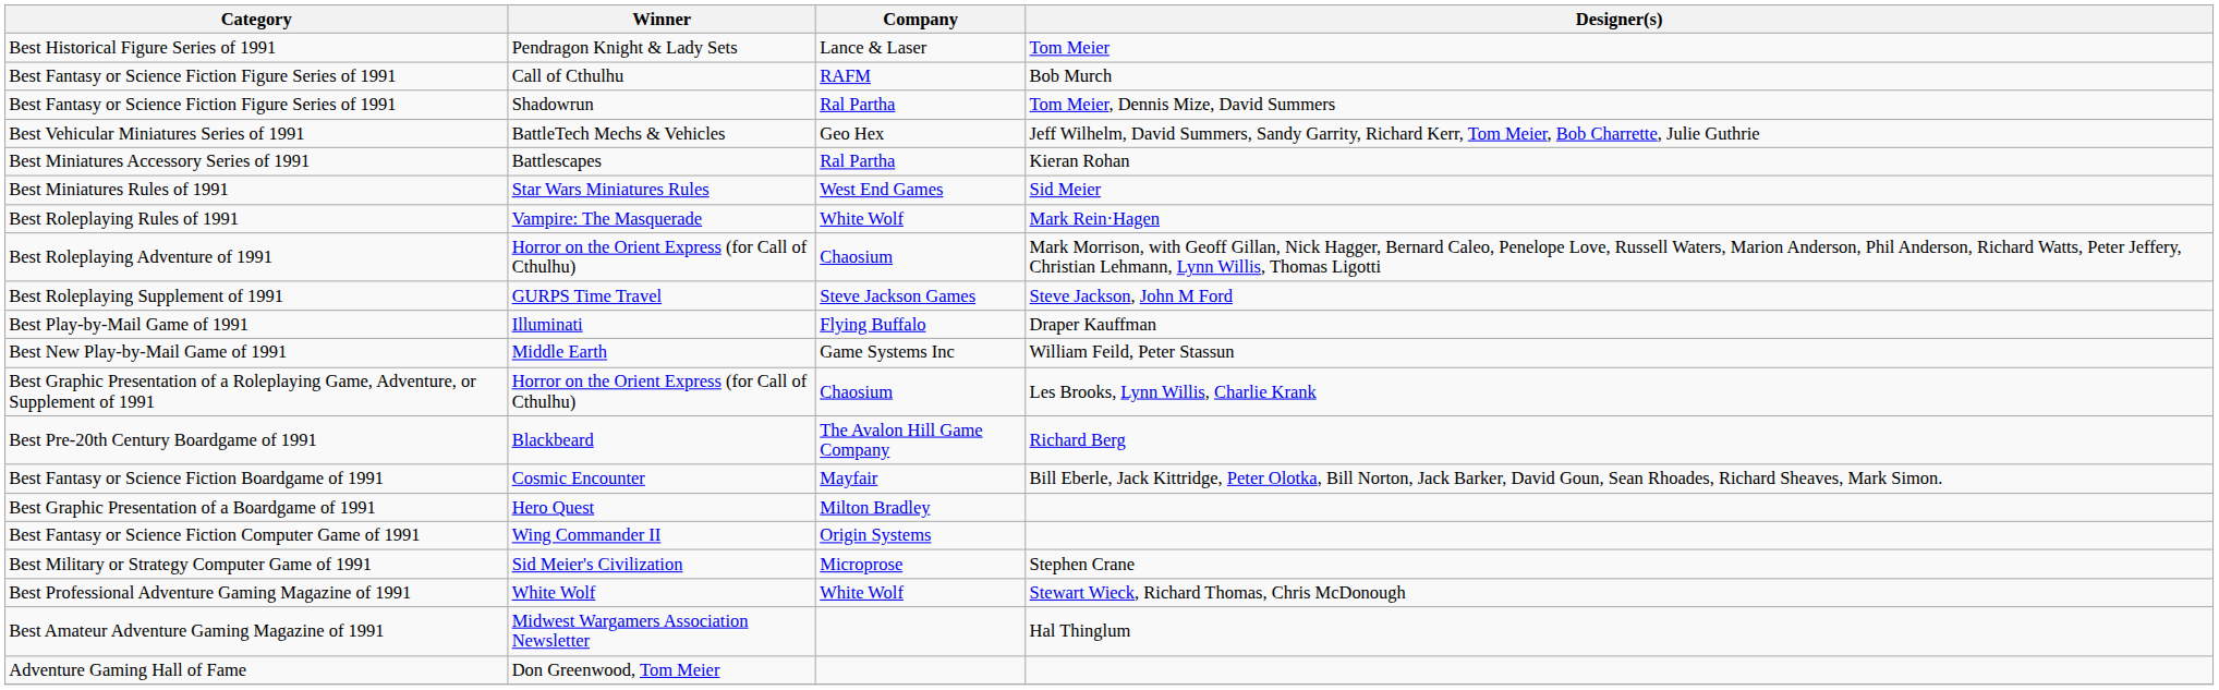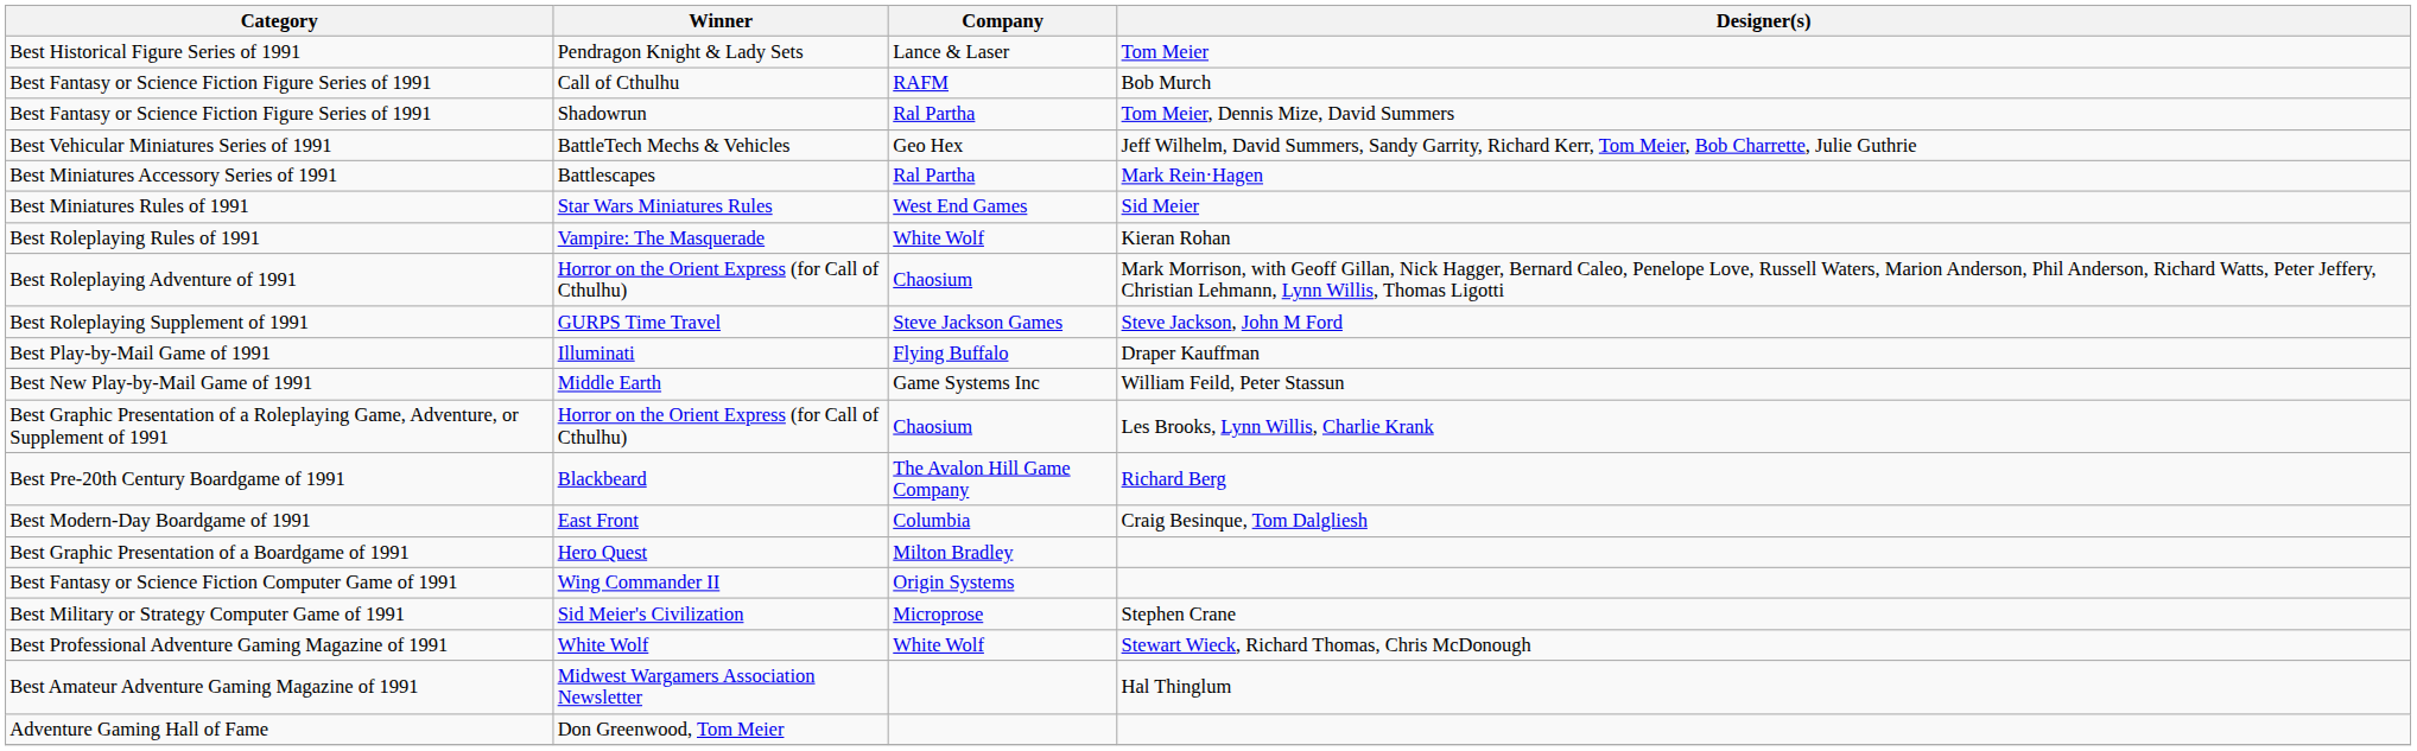 <table class="wikitable">
 <tr>
 <th>Category</th>
 <th>Winner</th>
 <th>Company</th>
 <th>Designer(s)</th>
 </tr>
 <tr>
 <td>Best Historical Figure Series of 1991</td>
 <td>Pendragon Knight & Lady Sets</td>
 <td>Lance & Laser</td>
 <td><a href='#'>Tom Meier</a></td>
 </tr>
 <tr>
 <td>Best Fantasy or Science Fiction Figure Series of 1991</td>
 <td>Call of Cthulhu</td>
 <td><a href='#'>RAFM</a></td>
 <td>Bob Murch</td>
 </tr>
 <tr>
 <td>Best Fantasy or Science Fiction Figure Series of 1991</td>
 <td>Shadowrun</td>
 <td><a href='#'>Ral Partha</a></td>
 <td><a href='#'>Tom Meier</a>, Dennis Mize, David Summers</td>
 </tr>
 <tr>
 <td>Best Vehicular Miniatures Series of 1991</td>
 <td>BattleTech Mechs & Vehicles</td>
 <td>Geo Hex</td>
 <td>Jeff Wilhelm, David Summers, Sandy Garrity, Richard Kerr, <a href='#'>Tom Meier</a>, <a href='#'>Bob Charrette</a>, Julie Guthrie</td>
 </tr>
 <tr>
 <td>Best Miniatures Accessory Series of 1991</td>
 <td>Battlescapes</td>
 <td><a href='#'>Ral Partha</a></td>
-<td>Kieran Rohan</td>
+<td><a href='#'>Mark Rein·Hagen</a></td>
 </tr>
 <tr>
 <td>Best Miniatures Rules of 1991</td>
 <td><a href='#'>Star Wars Miniatures Rules</a></td>
 <td><a href='#'>West End Games</a></td>
 <td><a href='#'>Sid Meier</a></td>
 </tr>
 <tr>
 <td>Best Roleplaying Rules of 1991</td>
 <td><a href='#'>Vampire: The Masquerade</a></td>
 <td><a href='#'>White Wolf</a></td>
-<td><a href='#'>Mark Rein·Hagen</a></td>
+<td>Kieran Rohan</td>
 </tr>
 <tr>
 <td>Best Roleplaying Adventure of 1991</td>
 <td><a href='#'>Horror on the Orient Express</a> (for Call of Cthulhu)</td>
 <td><a href='#'>Chaosium</a></td>
 <td>Mark Morrison, with Geoff Gillan, Nick Hagger, Bernard Caleo, Penelope Love, Russell Waters, Marion Anderson, Phil Anderson, Richard Watts, Peter Jeffery, Christian Lehmann, <a href='#'>Lynn Willis</a>, Thomas Ligotti</td>
 </tr>
 <tr>
 <td>Best Roleplaying Supplement of 1991</td>
 <td><a href='#'>GURPS Time Travel</a></td>
 <td><a href='#'>Steve Jackson Games</a></td>
 <td><a href='#'>Steve Jackson</a>, <a href='#'>John M Ford</a></td>
 </tr>
 <tr>
 <td>Best Play-by-Mail Game of 1991</td>
 <td><a href='#'>Illuminati</a></td>
 <td><a href='#'>Flying Buffalo</a></td>
 <td>Draper Kauffman</td>
 </tr>
 <tr>
 <td>Best New Play-by-Mail Game of 1991</td>
 <td><a href='#'>Middle Earth</a></td>
 <td>Game Systems Inc</td>
 <td>William Feild, Peter Stassun</td>
 </tr>
 <tr>
 <td>Best Graphic Presentation of a Roleplaying Game, Adventure, or Supplement of 1991</td>
 <td><a href='#'>Horror on the Orient Express</a> (for Call of Cthulhu)</td>
 <td><a href='#'>Chaosium</a></td>
 <td>Les Brooks, <a href='#'>Lynn Willis</a>, <a href='#'>Charlie Krank</a></td>
 </tr>
 <tr>
 <td>Best Pre-20th Century Boardgame of 1991</td>
 <td><a href='#'>Blackbeard</a></td>
 <td><a href='#'>The Avalon Hill Game Company</a></td>
 <td><a href='#'>Richard Berg</a></td>
 </tr>
 <tr>
-<td>Best Fantasy or Science Fiction Boardgame of 1991</td>
-<td><a href='#'>Cosmic Encounter</a></td>
-<td><a href='#'>Mayfair</a></td>
-<td>Bill Eberle, Jack Kittridge, <a href='#'>Peter Olotka</a>, Bill Norton, Jack Barker, David Goun, Sean Rhoades, Richard Sheaves, Mark Simon.</td>
+<td>Best Modern-Day Boardgame of 1991</td>
+<td><a href='#'>East Front</a></td>
+<td><a href='#'>Columbia</a></td>
+<td>Craig Besinque, <a href='#'>Tom Dalgliesh</a></td>
 </tr>
 <tr>
 <td>Best Graphic Presentation of a Boardgame of 1991</td>
 <td><a href='#'>Hero Quest</a></td>
 <td><a href='#'>Milton Bradley</a></td>
 <td></td>
 </tr>
 <tr>
 <td>Best Fantasy or Science Fiction Computer Game of 1991</td>
 <td><a href='#'>Wing Commander II</a></td>
 <td><a href='#'>Origin Systems</a></td>
 <td></td>
 </tr>
 <tr>
 <td>Best Military or Strategy Computer Game of 1991</td>
 <td><a href='#'>Sid Meier's Civilization</a></td>
 <td><a href='#'>Microprose</a></td>
 <td>Stephen Crane</td>
 </tr>
 <tr>
 <td>Best Professional Adventure Gaming Magazine of 1991</td>
 <td><a href='#'>White Wolf</a></td>
 <td><a href='#'>White Wolf</a></td>
 <td><a href='#'>Stewart Wieck</a>, Richard Thomas, Chris McDonough</td>
 </tr>
 <tr>
 <td>Best Amateur Adventure Gaming Magazine of 1991</td>
 <td><a href='#'>Midwest Wargamers Association Newsletter</a></td>
 <td></td>
 <td>Hal Thinglum</td>
 </tr>
 <tr>
 <td>Adventure Gaming Hall of Fame</td>
 <td>Don Greenwood, <a href='#'>Tom Meier</a></td>
 <td></td>
 <td></td>
 </tr>
 <tr>
 </tr>
 </table>
